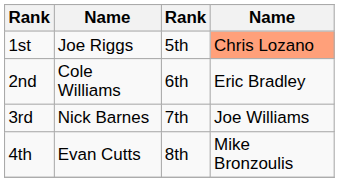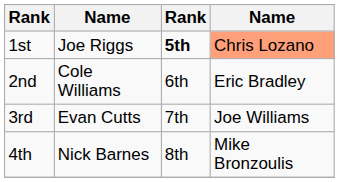 <table class="wikitable" width=50%>
 <tr>
 <th>Rank</th>
 <th>Name</th>
 <th>Rank</th>
 <th>Name</th>
 </tr>
 <tr>
 <td>1st</td>
 <td> Joe Riggs</td>
-<td>5th</td>
+<td><strong>5th</strong></td>
 <td style="background: lightsalmon;"> Chris Lozano</td>
 </tr>
 <tr>
 <td>2nd</td>
 <td> Cole Williams</td>
 <td>6th</td>
 <td> Eric Bradley</td>
 </tr>
 <tr>
 <td>3rd</td>
-<td> Nick Barnes</td>
+<td> Evan Cutts</td>
 <td>7th</td>
 <td> Joe Williams</td>
 </tr>
 <tr>
 <td>4th</td>
-<td> Evan Cutts</td>
+<td> Nick Barnes</td>
 <td>8th</td>
 <td> Mike Bronzoulis</td>
 </tr>
 <tr>
 </tr>
 </table>
